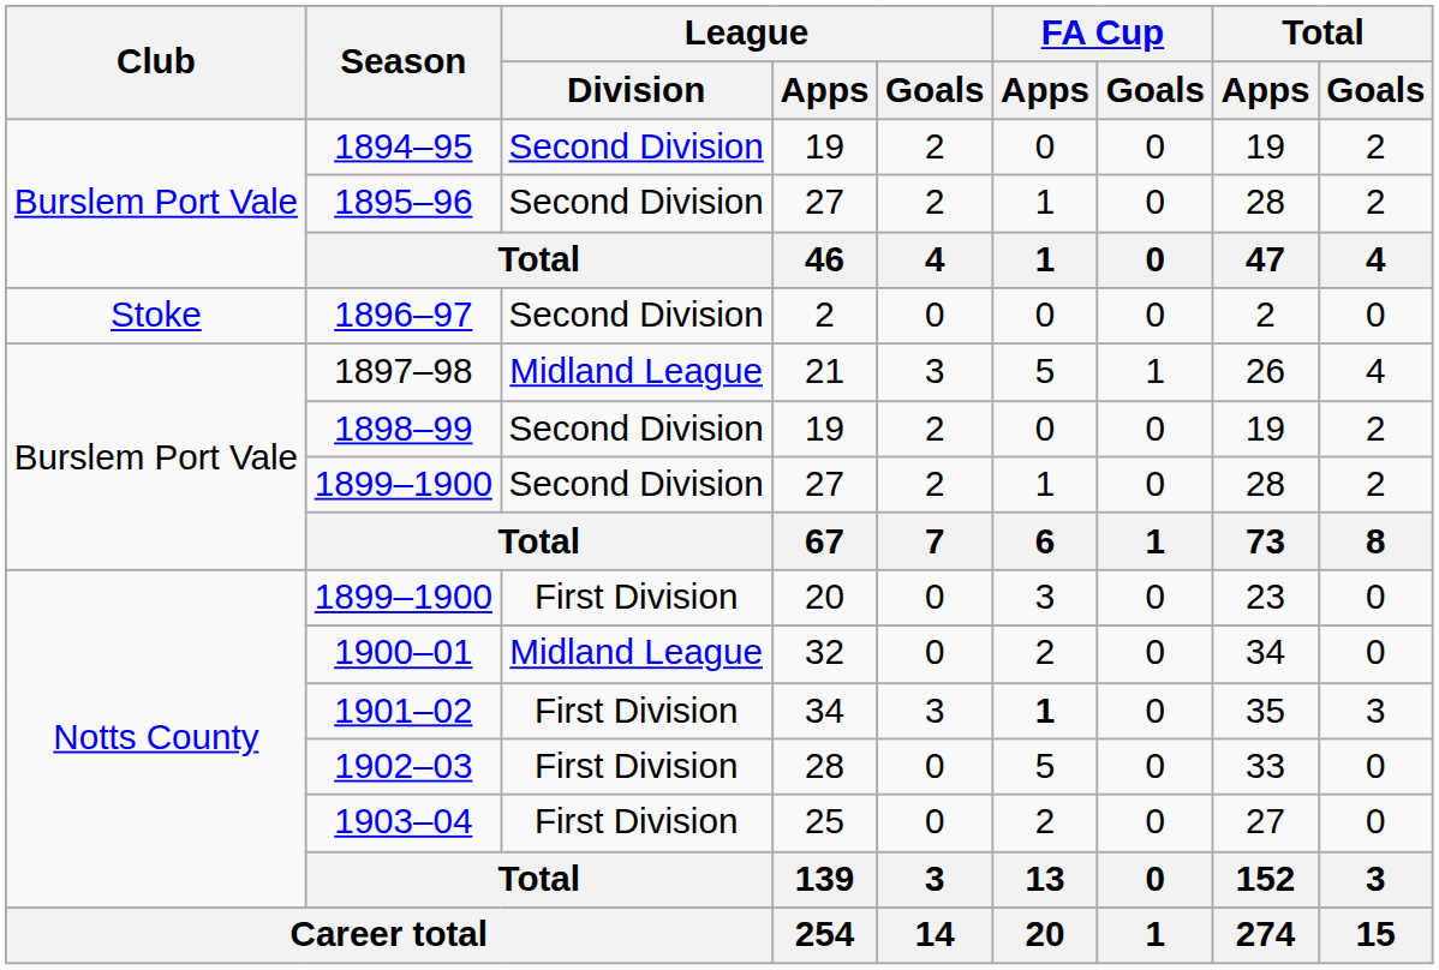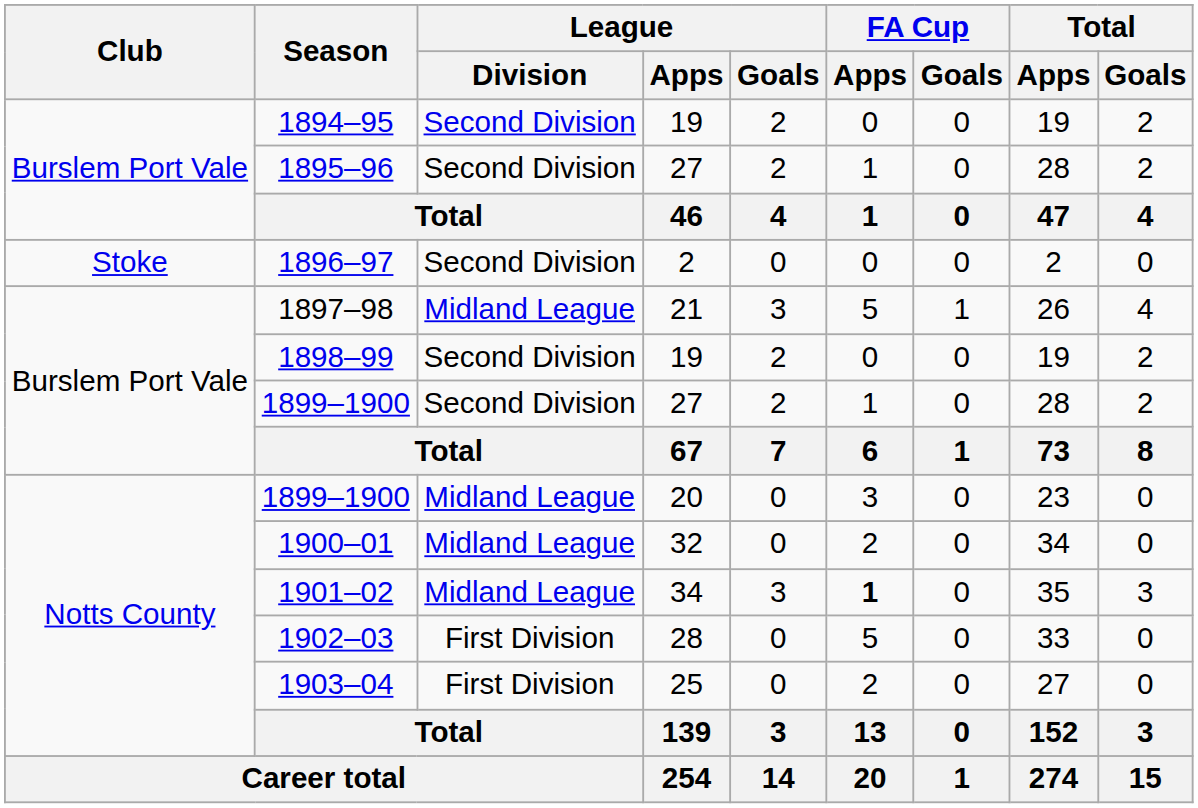 <table class="wikitable" style="text-align:center">
 <tr>
 <th rowspan="2">Club</th>
 <th rowspan="2">Season</th>
 <th colspan="3">League</th>
 <th colspan="2"><a href='#'>FA Cup</a></th>
 <th colspan="2">Total</th>
 </tr>
 <tr>
 <th>Division</th>
 <th>Apps</th>
 <th>Goals</th>
 <th>Apps</th>
 <th>Goals</th>
 <th>Apps</th>
 <th>Goals</th>
 </tr>
 <tr>
 <td rowspan="3"><a href='#'>Burslem Port Vale</a></td>
 <td><a href='#'>1894–95</a></td>
 <td><a href='#'>Second Division</a></td>
 <td>19</td>
 <td>2</td>
 <td>0</td>
 <td>0</td>
 <td>19</td>
 <td>2</td>
 </tr>
 <tr>
 <td><a href='#'>1895–96</a></td>
 <td>Second Division</td>
 <td>27</td>
 <td>2</td>
 <td>1</td>
 <td>0</td>
 <td>28</td>
 <td>2</td>
 </tr>
 <tr>
 <th colspan="2">Total</th>
 <th>46</th>
 <th>4</th>
 <th>1</th>
 <th>0</th>
 <th>47</th>
 <th>4</th>
 </tr>
 <tr>
 <td><a href='#'>Stoke</a></td>
 <td><a href='#'>1896–97</a></td>
 <td>Second Division</td>
 <td>2</td>
 <td>0</td>
 <td>0</td>
 <td>0</td>
 <td>2</td>
 <td>0</td>
 </tr>
 <tr>
 <td rowspan="4">Burslem Port Vale</td>
 <td>1897–98</td>
 <td><a href='#'>Midland League</a></td>
 <td>21</td>
 <td>3</td>
 <td>5</td>
 <td>1</td>
 <td>26</td>
 <td>4</td>
 </tr>
 <tr>
 <td><a href='#'>1898–99</a></td>
 <td>Second Division</td>
 <td>19</td>
 <td>2</td>
 <td>0</td>
 <td>0</td>
 <td>19</td>
 <td>2</td>
 </tr>
 <tr>
 <td><a href='#'>1899–1900</a></td>
 <td>Second Division</td>
 <td>27</td>
 <td>2</td>
 <td>1</td>
 <td>0</td>
 <td>28</td>
 <td>2</td>
 </tr>
 <tr>
 <th colspan="2">Total</th>
 <th>67</th>
 <th>7</th>
 <th>6</th>
 <th>1</th>
 <th>73</th>
 <th>8</th>
 </tr>
 <tr>
 <td rowspan="6"><a href='#'>Notts County</a></td>
 <td><a href='#'>1899–1900</a></td>
-<td>First Division</td>
+<td><a href='#'>Midland League</a></td>
 <td>20</td>
 <td>0</td>
 <td>3</td>
 <td>0</td>
 <td>23</td>
 <td>0</td>
 </tr>
 <tr>
 <td><a href='#'>1900–01</a></td>
 <td><a href='#'>Midland League</a></td>
 <td>32</td>
 <td>0</td>
 <td>2</td>
 <td>0</td>
 <td>34</td>
 <td>0</td>
 </tr>
 <tr>
 <td><a href='#'>1901–02</a></td>
-<td>First Division</td>
+<td><a href='#'>Midland League</a></td>
 <td>34</td>
 <td>3</td>
 <td><strong>1</strong></td>
 <td>0</td>
 <td>35</td>
 <td>3</td>
 </tr>
 <tr>
 <td><a href='#'>1902–03</a></td>
 <td>First Division</td>
 <td>28</td>
 <td>0</td>
 <td>5</td>
 <td>0</td>
 <td>33</td>
 <td>0</td>
 </tr>
 <tr>
 <td><a href='#'>1903–04</a></td>
 <td>First Division</td>
 <td>25</td>
 <td>0</td>
 <td>2</td>
 <td>0</td>
 <td>27</td>
 <td>0</td>
 </tr>
 <tr>
 <th colspan="2">Total</th>
 <th>139</th>
 <th>3</th>
 <th>13</th>
 <th>0</th>
 <th>152</th>
 <th>3</th>
 </tr>
 <tr>
 <th colspan="3">Career total</th>
 <th>254</th>
 <th>14</th>
 <th>20</th>
 <th>1</th>
 <th>274</th>
 <th>15</th>
 </tr>
 </table>
